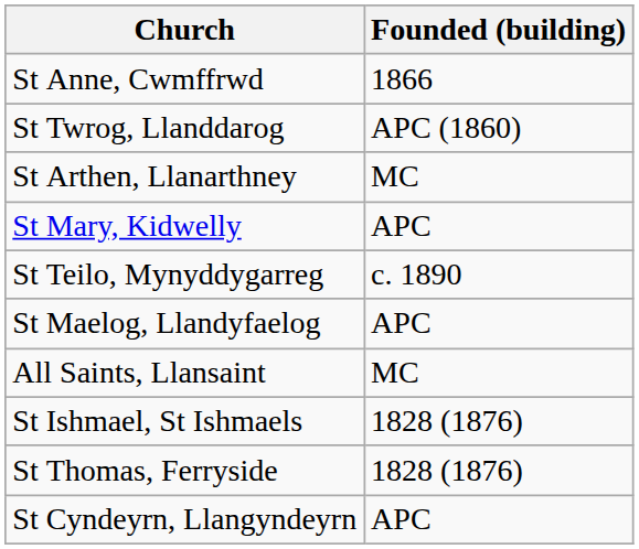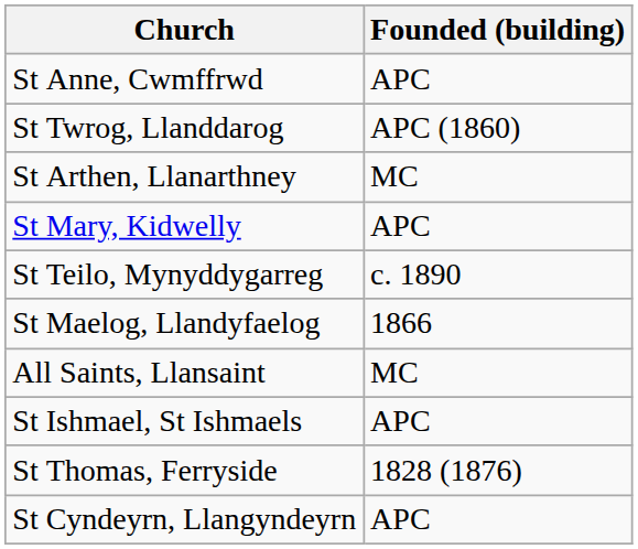 <table class="wikitable">
 <tr>
 <th>Church</th>
 <th>Founded (building)</th>
 </tr>
 <tr>
 <td>St Anne, Cwmffrwd</td>
-<td>1866</td>
+<td>APC</td>
 </tr>
 <tr>
 <td>St Twrog, Llanddarog</td>
 <td>APC (1860)</td>
 </tr>
 <tr>
 <td>St Arthen, Llanarthney</td>
 <td>MC</td>
 </tr>
 <tr>
 <td><a href='#'>St Mary, Kidwelly</a></td>
 <td>APC</td>
 </tr>
 <tr>
 <td>St Teilo, Mynyddygarreg</td>
 <td>c. 1890</td>
 </tr>
 <tr>
 <td>St Maelog, Llandyfaelog</td>
-<td>APC</td>
+<td>1866</td>
 </tr>
 <tr>
 <td>All Saints, Llansaint</td>
 <td>MC</td>
 </tr>
 <tr>
 <td>St Ishmael, St Ishmaels</td>
-<td>1828 (1876)</td>
+<td>APC</td>
 </tr>
 <tr>
 <td>St Thomas, Ferryside</td>
 <td>1828 (1876)</td>
 </tr>
 <tr>
 <td>St Cyndeyrn, Llangyndeyrn</td>
 <td>APC</td>
 </tr>
 </table>
